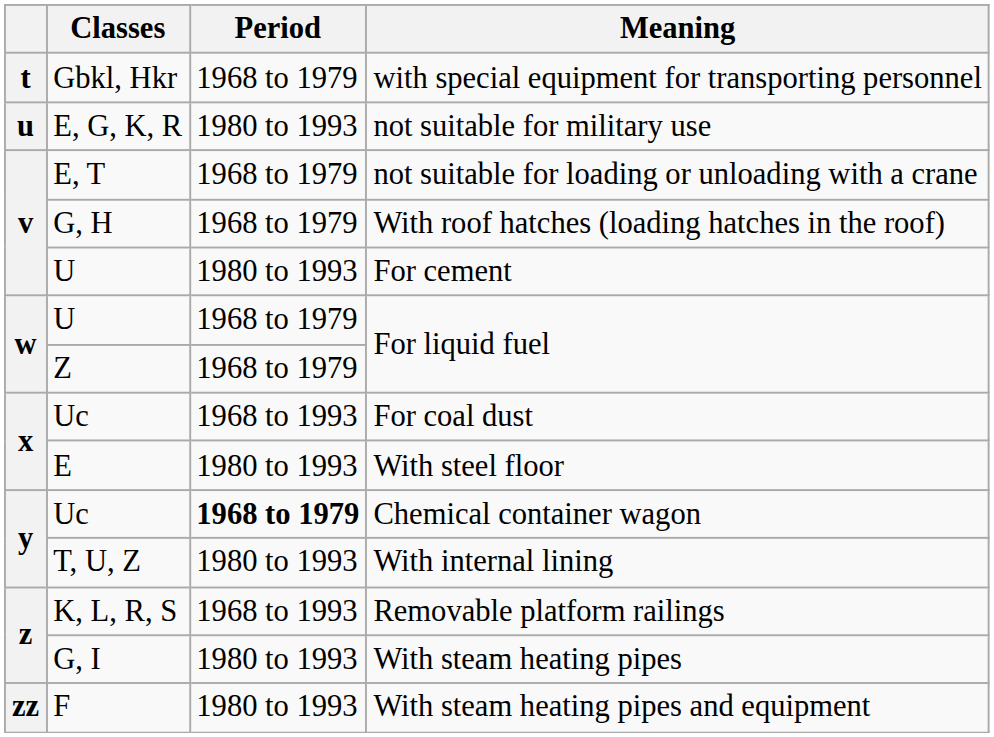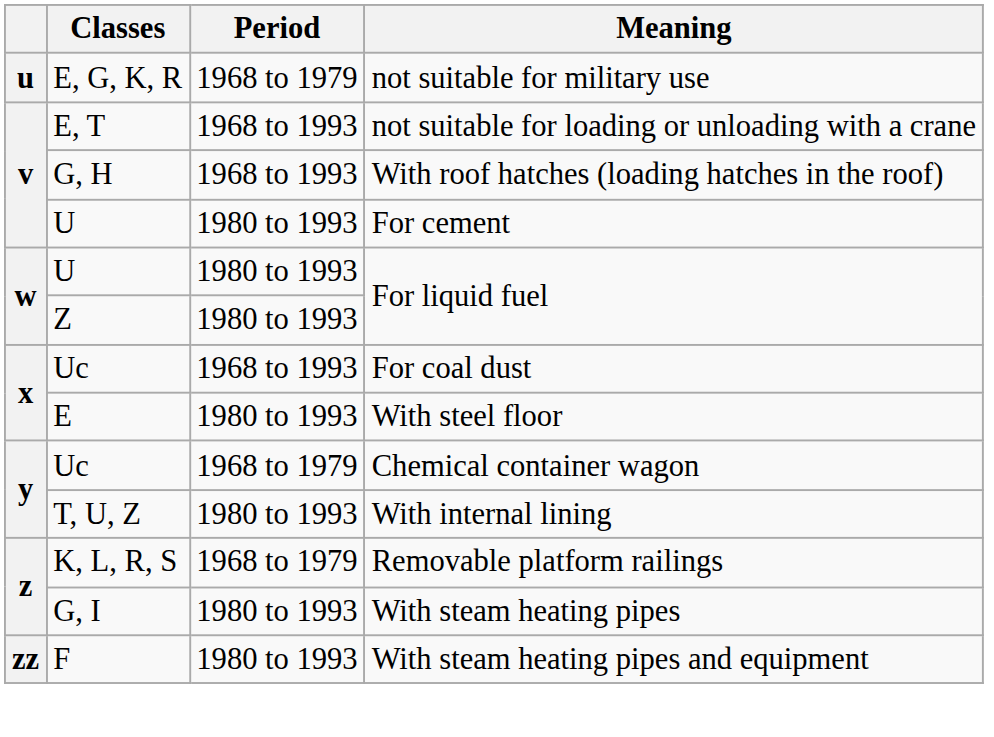 <table class="wikitable sortable">
 <tr>
 <th></th>
 <th>Classes</th>
 <th>Period</th>
 <th>Meaning</th>
 </tr>
 <tr>
-<th>t</th>
-<td>Gbkl, Hkr</td>
-<td>1968 to 1979</td>
-<td>with special equipment for transporting personnel</td>
-</tr>
-<tr>
 <th>u</th>
 <td>E, G, K, R</td>
-<td>1980 to 1993</td>
+<td>1968 to 1979</td>
 <td>not suitable for military use</td>
 </tr>
 <tr>
 <th rowspan=3>v</th>
 <td>E, T</td>
-<td>1968 to 1979</td>
+<td>1968 to 1993</td>
 <td>not suitable for loading or unloading with a crane</td>
 </tr>
 <tr>
 <td>G, H</td>
-<td>1968 to 1979</td>
+<td>1968 to 1993</td>
 <td>With roof hatches (loading hatches in the roof)</td>
 </tr>
 <tr>
 <td>U</td>
 <td>1980 to 1993</td>
 <td>For cement</td>
 </tr>
 <tr>
 <th rowspan=2>w</th>
 <td>U</td>
-<td>1968 to 1979</td>
+<td>1980 to 1993</td>
 <td rowspan=2>For liquid fuel</td>
 </tr>
 <tr>
 <td>Z</td>
-<td>1968 to 1979</td>
+<td>1980 to 1993</td>
 </tr>
 <tr>
 <th rowspan=2>x</th>
 <td>Uc</td>
 <td>1968 to 1993</td>
 <td>For coal dust</td>
 </tr>
 <tr>
 <td>E</td>
 <td>1980 to 1993</td>
 <td>With steel floor</td>
 </tr>
 <tr>
 <th rowspan=2>y</th>
 <td>Uc</td>
-<td><strong>1968 to 1979</strong></td>
+<td>1968 to 1979</td>
 <td>Chemical container wagon</td>
 </tr>
 <tr>
 <td>T, U, Z</td>
 <td>1980 to 1993</td>
 <td>With internal lining</td>
 </tr>
 <tr>
 <th rowspan=2>z</th>
 <td>K, L, R, S</td>
-<td>1968 to 1993</td>
+<td>1968 to 1979</td>
 <td>Removable platform railings</td>
 </tr>
 <tr>
 <td>G, I</td>
 <td>1980 to 1993</td>
 <td>With steam heating pipes</td>
 </tr>
 <tr>
 <th>zz</th>
 <td>F</td>
 <td>1980 to 1993</td>
 <td>With steam heating pipes and equipment</td>
 </tr>
 </table>
